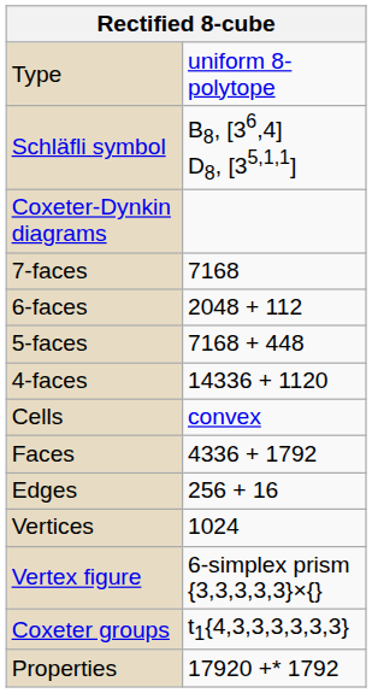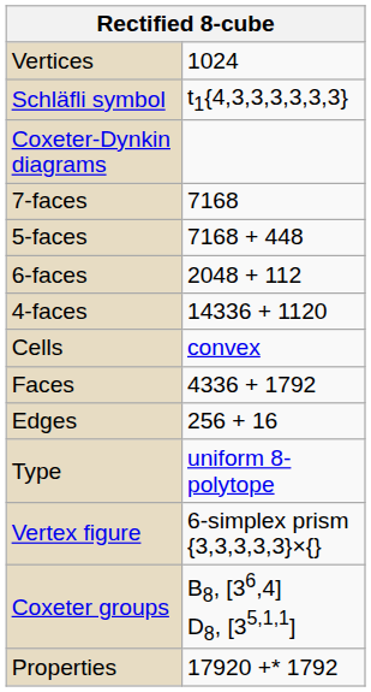 <table class="wikitable" align="right" style="margin-left:10px" width="250">
 <tr>
 <th bgcolor=#e7dcc3 colspan=2>Rectified 8-cube</th>
 </tr>
 <tr>
-<td bgcolor=#e7dcc3>Type</td>
-<td><a href='#'>uniform 8-polytope</a></td>
+<td bgcolor=#e7dcc3>Vertices</td>
+<td>1024</td>
 </tr>
 <tr>
 <td bgcolor=#e7dcc3><a href='#'>Schläfli symbol</a></td>
-<td>B<sub>8</sub>, [3<sup>6</sup>,4]<br>D<sub>8</sub>, [3<sup>5,1,1</sup>]</td>
+<td>t<sub>1</sub>{4,3,3,3,3,3,3}</td>
 </tr>
 <tr>
 <td bgcolor=#e7dcc3><a href='#'>Coxeter-Dynkin diagrams</a></td>
 <td><br></td>
 </tr>
 <tr>
 <td bgcolor=#e7dcc3>7-faces</td>
 <td>7168</td>
 </tr>
 <tr>
+<td bgcolor=#e7dcc3>5-faces</td>
+<td>7168 + 448</td>
+</tr>
+<tr>
 <td bgcolor=#e7dcc3>6-faces</td>
 <td>2048 + 112</td>
-</tr>
-<tr>
-<td bgcolor=#e7dcc3>5-faces</td>
-<td>7168 + 448</td>
 </tr>
 <tr>
 <td bgcolor=#e7dcc3>4-faces</td>
 <td>14336 + 1120</td>
 </tr>
 <tr>
 <td bgcolor=#e7dcc3>Cells</td>
 <td><a href='#'>convex</a></td>
 </tr>
 <tr>
 <td bgcolor=#e7dcc3>Faces</td>
 <td>4336 + 1792</td>
 </tr>
 <tr>
 <td bgcolor=#e7dcc3>Edges</td>
 <td>256 + 16</td>
 </tr>
 <tr>
-<td bgcolor=#e7dcc3>Vertices</td>
-<td>1024</td>
+<td bgcolor=#e7dcc3>Type</td>
+<td><a href='#'>uniform 8-polytope</a></td>
 </tr>
 <tr>
 <td bgcolor=#e7dcc3><a href='#'>Vertex figure</a></td>
 <td>6-simplex prism<br>{3,3,3,3,3}×{}</td>
 </tr>
 <tr>
 <td bgcolor=#e7dcc3><a href='#'>Coxeter groups</a></td>
-<td>t<sub>1</sub>{4,3,3,3,3,3,3}</td>
+<td>B<sub>8</sub>, [3<sup>6</sup>,4]<br>D<sub>8</sub>, [3<sup>5,1,1</sup>]</td>
 </tr>
 <tr>
 <td bgcolor=#e7dcc3>Properties</td>
 <td>17920 +* 1792</td>
 </tr>
 </table>
